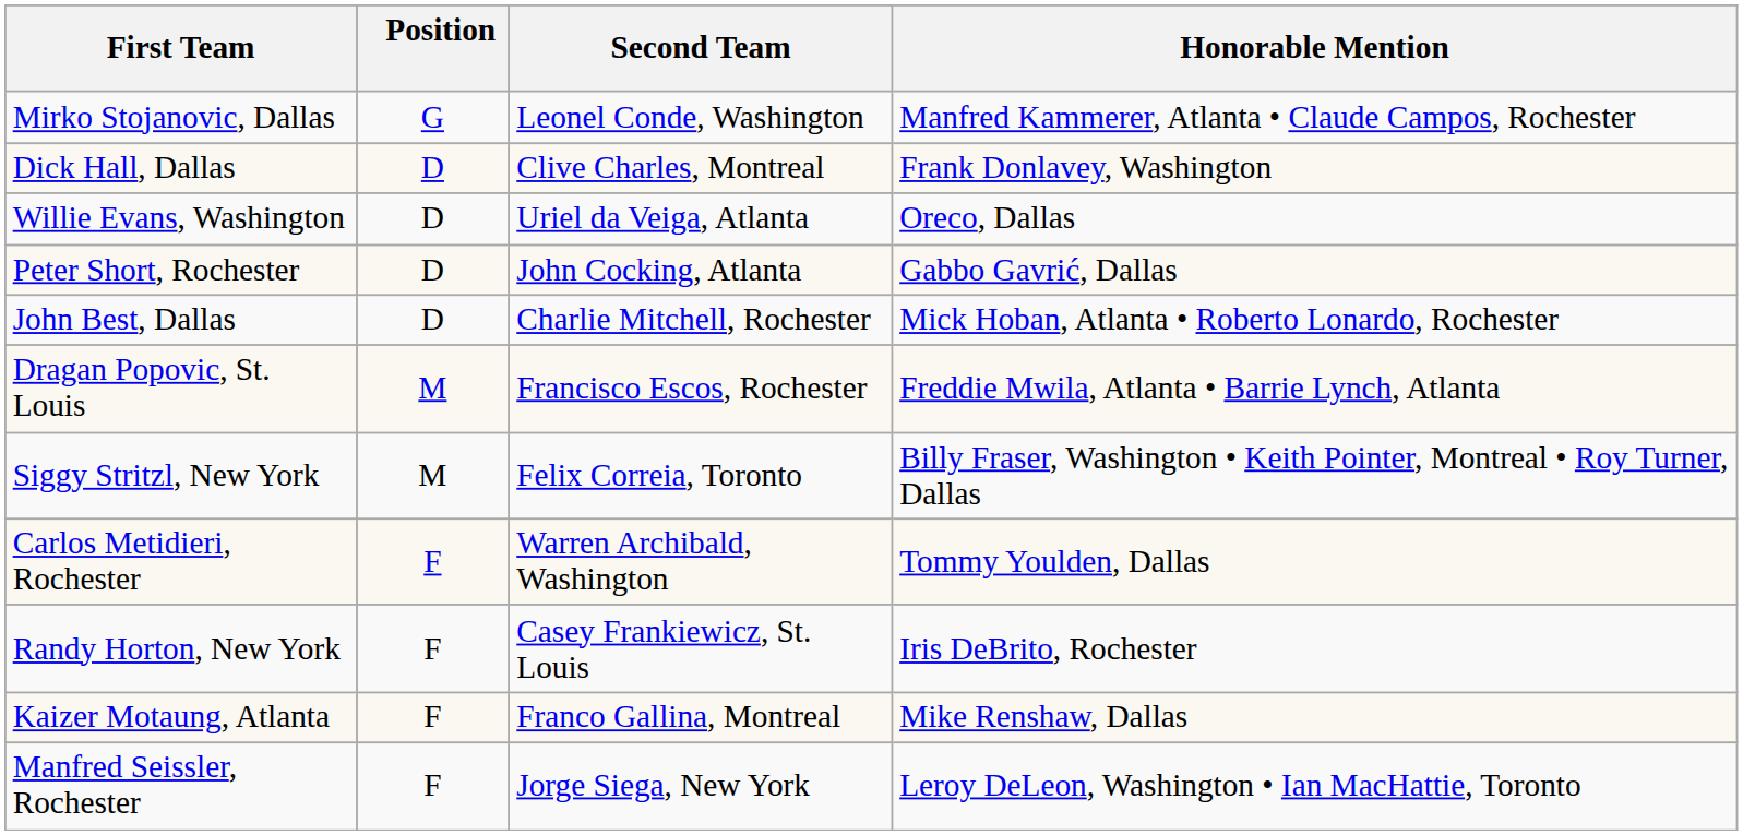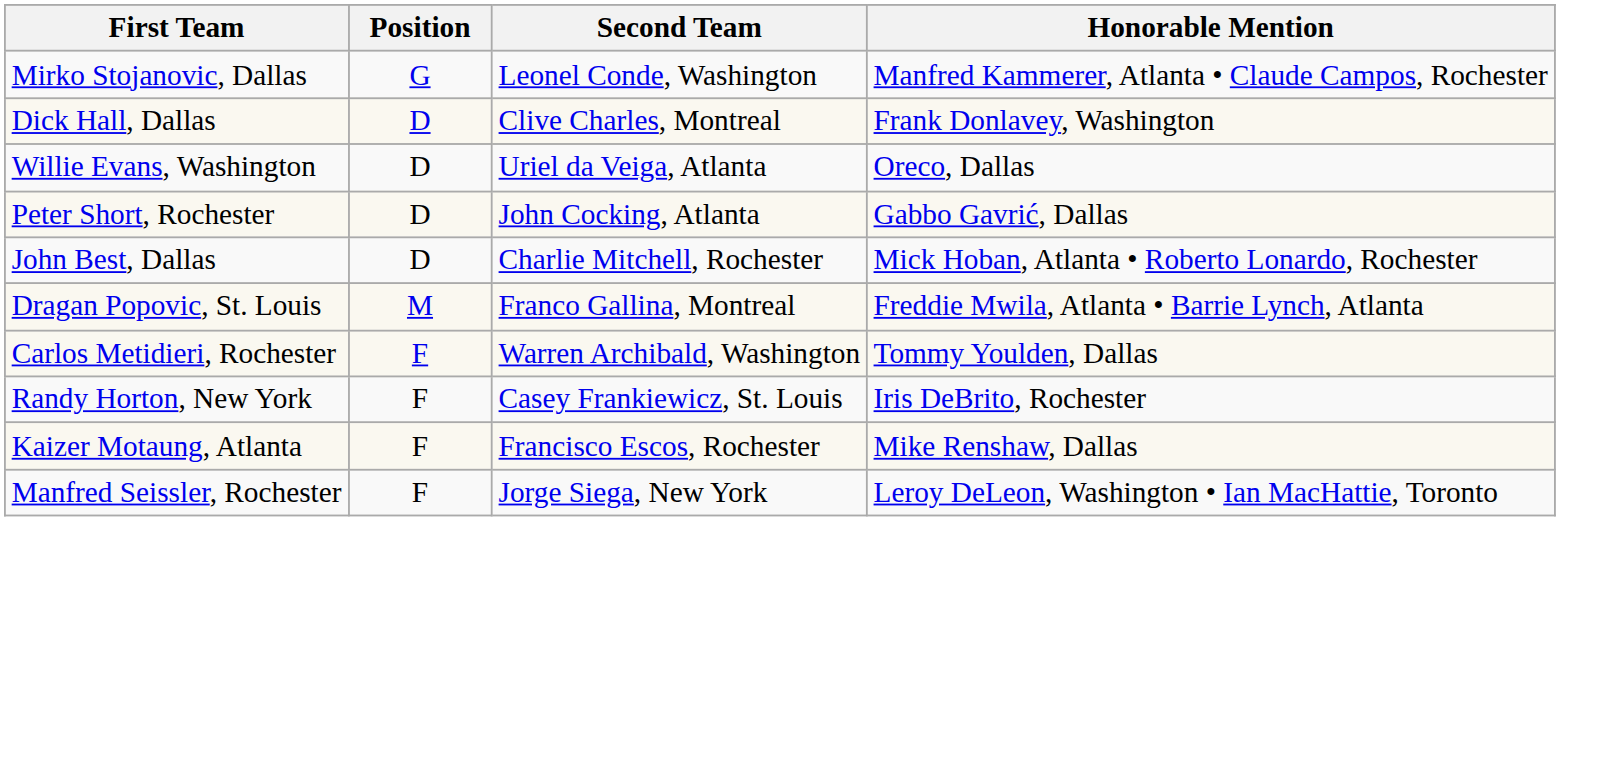 <table class="wikitable">
 <tr>
 <th>First Team</th>
 <th>  Position  </th>
 <th>Second Team</th>
 <th>Honorable Mention</th>
 </tr>
 <tr>
 <td><a href='#'>Mirko Stojanovic</a>, Dallas</td>
 <td align=center><a href='#'>G</a></td>
 <td><a href='#'>Leonel Conde</a>, Washington</td>
 <td><a href='#'>Manfred Kammerer</a>, Atlanta • <a href='#'>Claude Campos</a>, Rochester</td>
 </tr>
 <tr style="background:#faf8f0;">
 <td><a href='#'>Dick Hall</a>, Dallas</td>
 <td align=center><a href='#'>D</a></td>
 <td><a href='#'>Clive Charles</a>, Montreal</td>
 <td><a href='#'>Frank Donlavey</a>, Washington</td>
 </tr>
 <tr>
 <td><a href='#'>Willie Evans</a>, Washington</td>
 <td align=center>D</td>
 <td><a href='#'>Uriel da Veiga</a>, Atlanta</td>
 <td><a href='#'>Oreco</a>, Dallas</td>
 </tr>
 <tr style="background:#faf8f0;">
 <td><a href='#'>Peter Short</a>, Rochester</td>
 <td align=center>D</td>
 <td><a href='#'>John Cocking</a>, Atlanta</td>
 <td><a href='#'>Gabbo Gavrić</a>, Dallas</td>
 </tr>
 <tr>
 <td><a href='#'>John Best</a>, Dallas</td>
 <td align=center>D</td>
 <td><a href='#'>Charlie Mitchell</a>, Rochester</td>
 <td><a href='#'>Mick Hoban</a>, Atlanta • <a href='#'>Roberto Lonardo</a>, Rochester</td>
 </tr>
 <tr style="background:#faf8f0;">
 <td><a href='#'>Dragan Popovic</a>, St. Louis</td>
 <td align=center><a href='#'>M</a></td>
-<td><a href='#'>Francisco Escos</a>, Rochester</td>
+<td><a href='#'>Franco Gallina</a>, Montreal</td>
 <td><a href='#'>Freddie Mwila</a>, Atlanta • <a href='#'>Barrie Lynch</a>, Atlanta</td>
-</tr>
-<tr>
-<td><a href='#'>Siggy Stritzl</a>, New York</td>
-<td align=center>M</td>
-<td><a href='#'>Felix Correia</a>, Toronto</td>
-<td><a href='#'>Billy Fraser</a>, Washington • <a href='#'>Keith Pointer</a>, Montreal • <a href='#'>Roy Turner</a>, Dallas</td>
 </tr>
 <tr style="background:#faf8f0;">
 <td><a href='#'>Carlos Metidieri</a>, Rochester</td>
 <td align=center><a href='#'>F</a></td>
 <td><a href='#'>Warren Archibald</a>, Washington</td>
 <td><a href='#'>Tommy Youlden</a>, Dallas</td>
 </tr>
 <tr>
 <td><a href='#'>Randy Horton</a>, New York</td>
 <td align=center>F</td>
 <td><a href='#'>Casey Frankiewicz</a>, St. Louis</td>
 <td><a href='#'>Iris DeBrito</a>, Rochester</td>
 </tr>
 <tr style="background:#faf8f0;">
 <td><a href='#'>Kaizer Motaung</a>, Atlanta</td>
 <td align=center>F</td>
-<td><a href='#'>Franco Gallina</a>, Montreal</td>
+<td><a href='#'>Francisco Escos</a>, Rochester</td>
 <td><a href='#'>Mike Renshaw</a>, Dallas</td>
 </tr>
 <tr>
 <td><a href='#'>Manfred Seissler</a>, Rochester</td>
 <td align=center>F</td>
 <td><a href='#'>Jorge Siega</a>, New York</td>
 <td><a href='#'>Leroy DeLeon</a>, Washington • <a href='#'>Ian MacHattie</a>, Toronto</td>
 </tr>
 </table>
